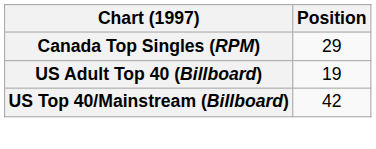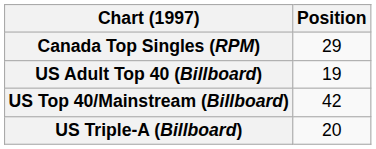 <table class="wikitable sortable plainrowheaders" style="text-align:center">
 <tr>
 <th>Chart (1997)</th>
 <th>Position</th>
 </tr>
 <tr>
 <th scope="row">Canada Top Singles (<em>RPM</em>)</th>
 <td>29</td>
 </tr>
 <tr>
 <th scope="row">US Adult Top 40 (<em>Billboard</em>)</th>
 <td>19</td>
 </tr>
 <tr>
 <th scope="row">US Top 40/Mainstream (<em>Billboard</em>)</th>
 <td>42</td>
 </tr>
+<tr>
+<th scope="row">US Triple-A (<em>Billboard</em>)</th>
+<td>20</td>
+</tr>
 </table>
